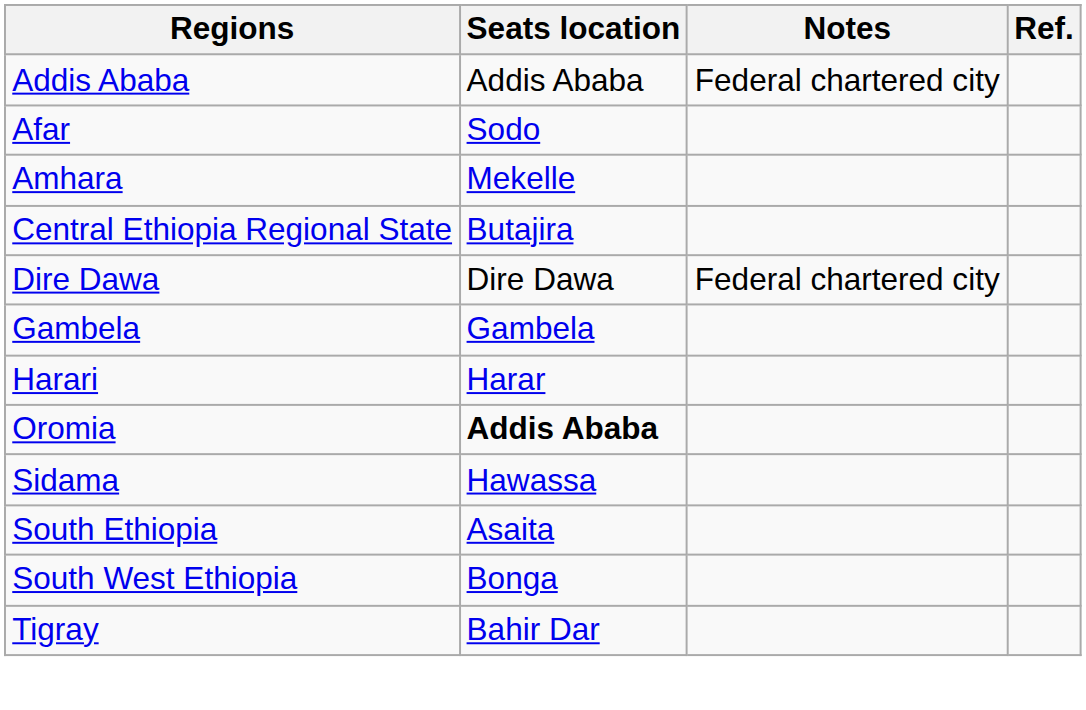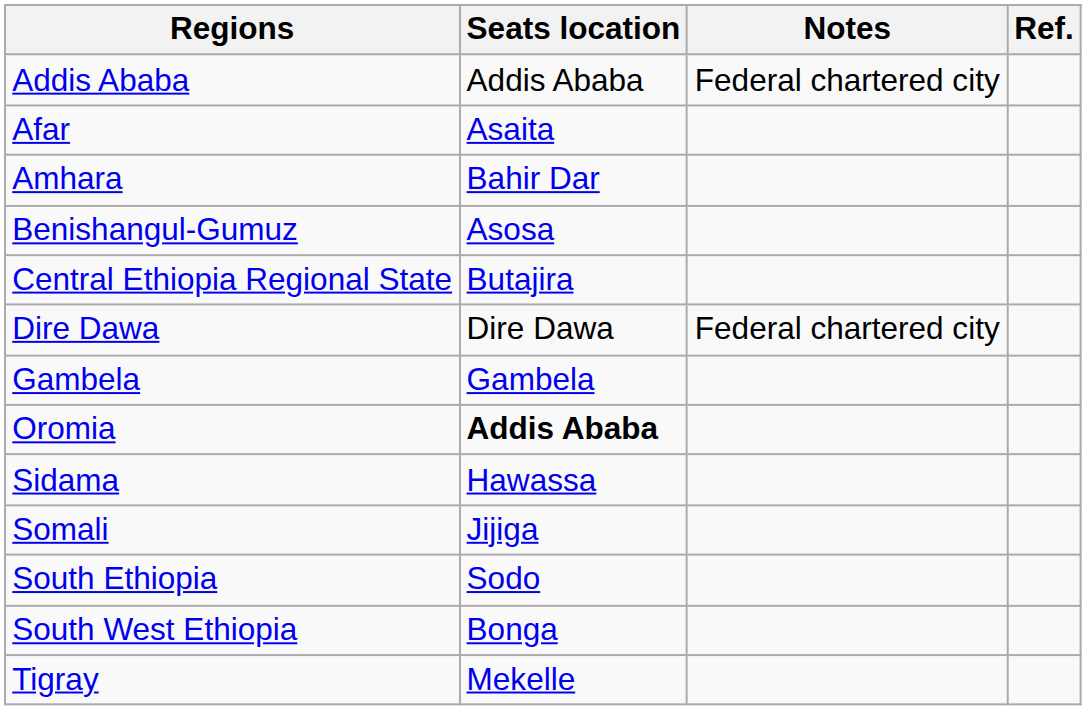 <table class="wikitable">
 <tr>
 <th>Regions</th>
 <th>Seats location</th>
 <th>Notes</th>
 <th>Ref.</th>
 </tr>
 <tr>
 <td><a href='#'>Addis Ababa</a></td>
 <td>Addis Ababa</td>
 <td>Federal chartered city</td>
 <td></td>
 </tr>
 <tr>
 <td><a href='#'>Afar</a></td>
-<td><a href='#'>Sodo</a></td>
+<td><a href='#'>Asaita</a></td>
 <td></td>
 <td></td>
 </tr>
 <tr>
 <td><a href='#'>Amhara</a></td>
-<td><a href='#'>Mekelle</a></td>
+<td><a href='#'>Bahir Dar</a></td>
+<td></td>
+<td></td>
+</tr>
+<tr>
+<td><a href='#'>Benishangul-Gumuz</a></td>
+<td><a href='#'>Asosa</a></td>
 <td></td>
 <td></td>
 </tr>
 <tr>
 <td><a href='#'>Central Ethiopia Regional State</a></td>
 <td><a href='#'>Butajira</a></td>
 <td></td>
 <td></td>
 </tr>
 <tr>
 <td><a href='#'>Dire Dawa</a></td>
 <td>Dire Dawa</td>
 <td>Federal chartered city</td>
 <td></td>
 </tr>
 <tr>
 <td><a href='#'>Gambela</a></td>
 <td><a href='#'>Gambela</a></td>
 <td></td>
 <td></td>
 </tr>
 <tr>
-<td><a href='#'>Harari</a></td>
-<td><a href='#'>Harar</a></td>
-<td></td>
-<td></td>
-</tr>
-<tr>
 <td><a href='#'>Oromia</a></td>
 <td><strong>Addis Ababa</strong></td>
 <td></td>
 <td></td>
 </tr>
 <tr>
 <td><a href='#'>Sidama</a></td>
 <td><a href='#'>Hawassa</a></td>
 <td></td>
 <td></td>
 </tr>
 <tr>
+<td><a href='#'>Somali</a></td>
+<td><a href='#'>Jijiga</a></td>
+<td></td>
+<td></td>
+</tr>
+<tr>
 <td><a href='#'>South Ethiopia</a></td>
-<td><a href='#'>Asaita</a></td>
+<td><a href='#'>Sodo</a></td>
 <td></td>
 <td></td>
 </tr>
 <tr>
 <td><a href='#'>South West Ethiopia</a></td>
 <td><a href='#'>Bonga</a></td>
 <td></td>
 <td></td>
 </tr>
 <tr>
 <td><a href='#'>Tigray</a></td>
-<td><a href='#'>Bahir Dar</a></td>
+<td><a href='#'>Mekelle</a></td>
 <td></td>
 <td></td>
 </tr>
 </table>
